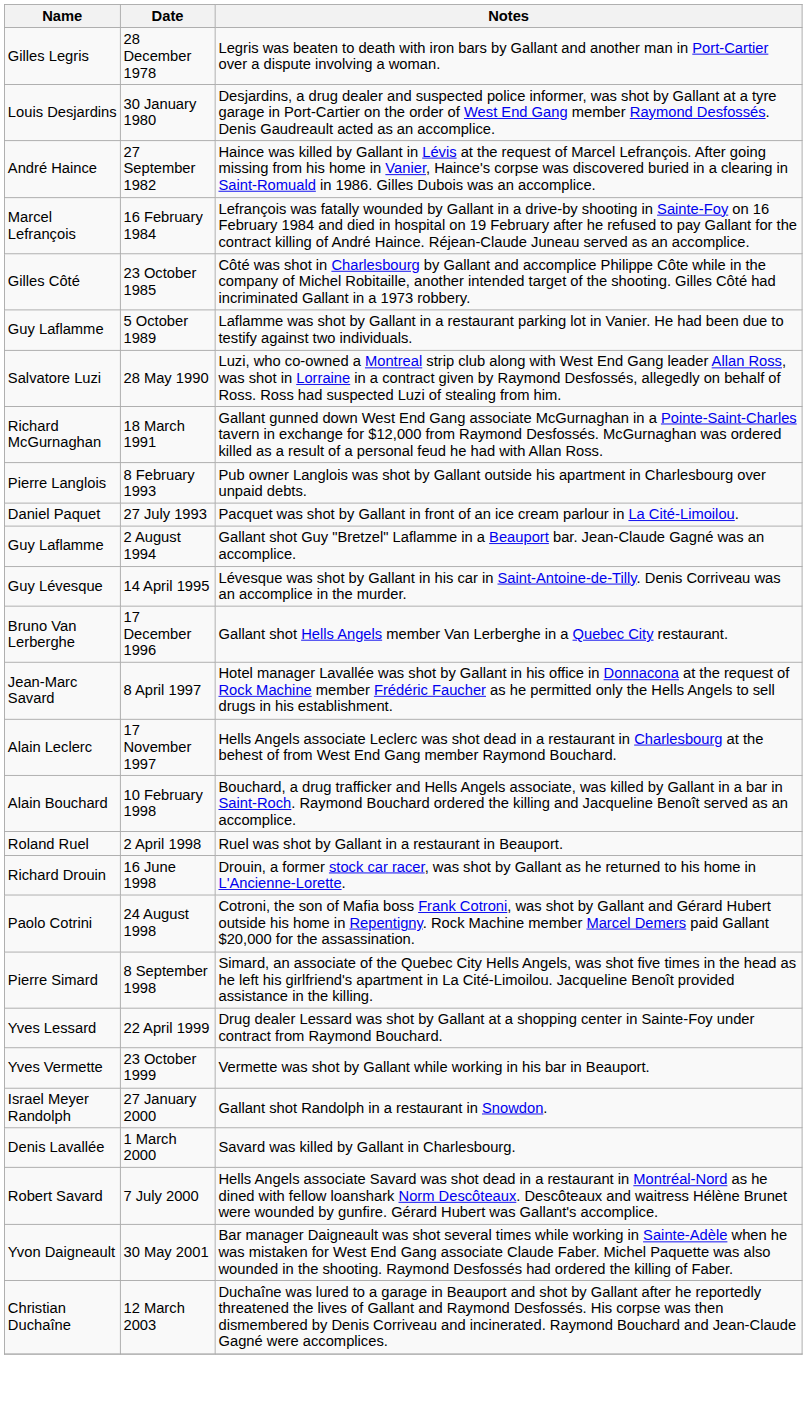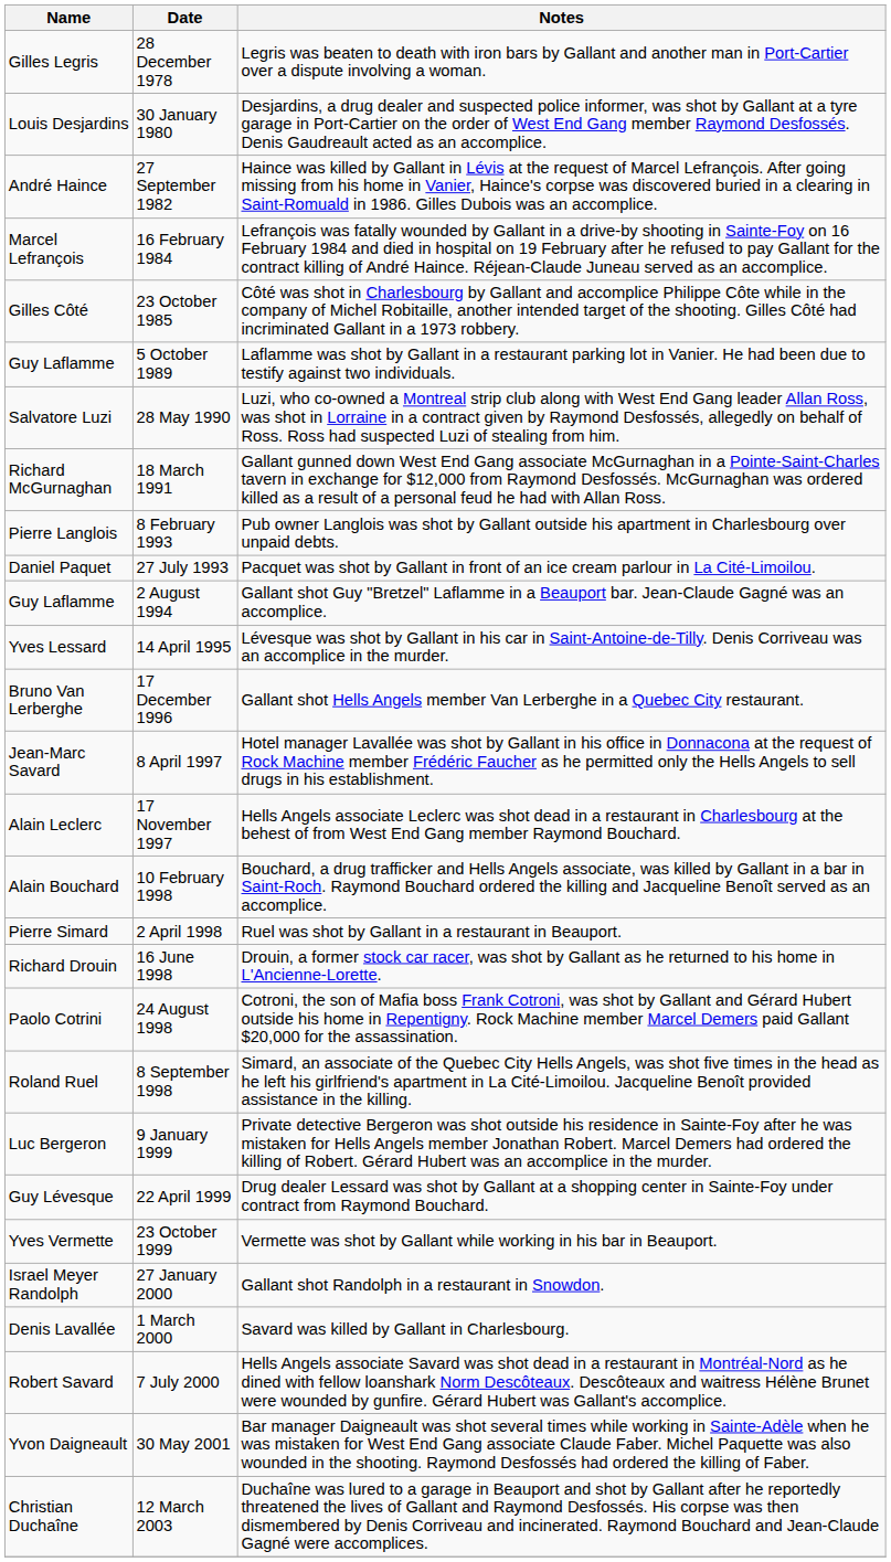 <table border="1" class="wikitable">
 <tr>
 <th>Name</th>
 <th>Date</th>
 <th>Notes</th>
 </tr>
 <tr>
 <td>Gilles Legris</td>
 <td>28 December 1978</td>
 <td>Legris was beaten to death with iron bars by Gallant and another man in <a href='#'>Port-Cartier</a> over a dispute involving a woman.</td>
 </tr>
 <tr>
 <td>Louis Desjardins</td>
 <td>30 January 1980</td>
 <td>Desjardins, a drug dealer and suspected police informer, was shot by Gallant at a tyre garage in Port-Cartier on the order of <a href='#'>West End Gang</a> member <a href='#'>Raymond Desfossés</a>. Denis Gaudreault acted as an accomplice.</td>
 </tr>
 <tr>
 <td>André Haince</td>
 <td>27 September 1982</td>
 <td>Haince was killed by Gallant in <a href='#'>Lévis</a> at the request of Marcel Lefrançois. After going missing from his home in <a href='#'>Vanier</a>, Haince's corpse was discovered buried in a clearing in <a href='#'>Saint-Romuald</a> in 1986. Gilles Dubois was an accomplice.</td>
 </tr>
 <tr>
 <td>Marcel Lefrançois</td>
 <td>16 February 1984</td>
 <td>Lefrançois was fatally wounded by Gallant in a drive-by shooting in <a href='#'>Sainte-Foy</a> on 16 February 1984 and died in hospital on 19 February after he refused to pay Gallant for the contract killing of André Haince. Réjean-Claude Juneau served as an accomplice.</td>
 </tr>
 <tr>
 <td>Gilles Côté</td>
 <td>23 October 1985</td>
 <td>Côté was shot in <a href='#'>Charlesbourg</a> by Gallant and accomplice Philippe Côte while in the company of Michel Robitaille, another intended target of the shooting. Gilles Côté had incriminated Gallant in a 1973 robbery.</td>
 </tr>
 <tr>
 <td>Guy Laflamme</td>
 <td>5 October 1989</td>
 <td>Laflamme was shot by Gallant in a restaurant parking lot in Vanier. He had been due to testify against two individuals.</td>
 </tr>
 <tr>
 <td>Salvatore Luzi</td>
 <td>28 May 1990</td>
 <td>Luzi, who co-owned a <a href='#'>Montreal</a> strip club along with West End Gang leader <a href='#'>Allan Ross</a>, was shot in <a href='#'>Lorraine</a> in a contract given by Raymond Desfossés, allegedly on behalf of Ross. Ross had suspected Luzi of stealing from him.</td>
 </tr>
 <tr>
 <td>Richard McGurnaghan</td>
 <td>18 March 1991</td>
 <td>Gallant gunned down West End Gang associate McGurnaghan in a <a href='#'>Pointe-Saint-Charles</a> tavern in exchange for $12,000 from Raymond  Desfossés. McGurnaghan was ordered killed as a result of a personal feud he had with Allan Ross.</td>
 </tr>
 <tr>
 <td>Pierre Langlois</td>
 <td>8 February 1993</td>
 <td>Pub owner Langlois was shot by Gallant outside his apartment in Charlesbourg over unpaid debts.</td>
 </tr>
 <tr>
 <td>Daniel Paquet</td>
 <td>27 July 1993</td>
 <td>Pacquet was shot by Gallant in front of an ice cream parlour in <a href='#'>La Cité-Limoilou</a>.</td>
 </tr>
 <tr>
 <td>Guy Laflamme</td>
 <td>2 August 1994</td>
 <td>Gallant shot Guy "Bretzel" Laflamme in a <a href='#'>Beauport</a> bar. Jean-Claude Gagné was an accomplice.</td>
 </tr>
 <tr>
-<td>Guy Lévesque</td>
+<td>Yves Lessard</td>
 <td>14 April 1995</td>
 <td>Lévesque was shot by Gallant in his car in <a href='#'>Saint-Antoine-de-Tilly</a>. Denis Corriveau was an accomplice in the murder.</td>
 </tr>
 <tr>
 <td>Bruno Van Lerberghe</td>
 <td>17 December 1996</td>
 <td>Gallant shot <a href='#'>Hells Angels</a> member Van Lerberghe in a <a href='#'>Quebec City</a> restaurant.</td>
 </tr>
 <tr>
 <td>Jean-Marc Savard</td>
 <td>8 April 1997</td>
 <td>Hotel manager Lavallée was shot by Gallant in his office in <a href='#'>Donnacona</a> at the request of <a href='#'>Rock Machine</a> member <a href='#'>Frédéric Faucher</a> as he permitted only the Hells Angels to sell drugs in his establishment.</td>
 </tr>
 <tr>
 <td>Alain Leclerc</td>
 <td>17 November 1997</td>
 <td>Hells Angels associate Leclerc was shot dead in a restaurant in <a href='#'>Charlesbourg</a> at the behest of from West End Gang member Raymond Bouchard.</td>
 </tr>
 <tr>
 <td>Alain Bouchard</td>
 <td>10 February 1998</td>
 <td>Bouchard, a drug trafficker and Hells Angels associate, was killed by Gallant in a bar in <a href='#'>Saint-Roch</a>. Raymond Bouchard ordered the killing and Jacqueline Benoît served as an accomplice.</td>
 </tr>
 <tr>
-<td>Roland Ruel</td>
+<td>Pierre Simard</td>
 <td>2 April 1998</td>
 <td>Ruel was shot by Gallant in a restaurant in Beauport.</td>
 </tr>
 <tr>
 <td>Richard Drouin</td>
 <td>16 June 1998</td>
 <td>Drouin, a former <a href='#'>stock car racer</a>, was shot by Gallant as he returned to his home in <a href='#'>L'Ancienne-Lorette</a>.</td>
 </tr>
 <tr>
 <td>Paolo Cotrini</td>
 <td>24 August 1998</td>
 <td>Cotroni, the son of Mafia boss <a href='#'>Frank Cotroni</a>, was shot by Gallant and Gérard Hubert outside his home in <a href='#'>Repentigny</a>. Rock Machine member <a href='#'>Marcel Demers</a> paid Gallant $20,000 for the assassination.</td>
 </tr>
 <tr>
-<td>Pierre Simard</td>
+<td>Roland Ruel</td>
 <td>8 September 1998</td>
 <td>Simard, an associate of the Quebec City Hells Angels, was shot five times in the head as he left his girlfriend's apartment in La Cité-Limoilou. Jacqueline Benoît provided assistance in the killing.</td>
 </tr>
 <tr>
-<td>Yves Lessard</td>
+<td>Luc Bergeron</td>
+<td>9 January 1999</td>
+<td>Private detective Bergeron was shot outside his residence in Sainte-Foy after he was mistaken for Hells Angels member Jonathan Robert. Marcel Demers had ordered the killing of Robert. Gérard Hubert was an accomplice in the murder.</td>
+</tr>
+<tr>
+<td>Guy Lévesque</td>
 <td>22 April 1999</td>
 <td>Drug dealer Lessard was shot by Gallant at a shopping center in Sainte-Foy under contract from Raymond Bouchard.</td>
 </tr>
 <tr>
 <td>Yves Vermette</td>
 <td>23 October 1999</td>
 <td>Vermette was shot by Gallant while working in his bar in Beauport.</td>
 </tr>
 <tr>
 <td>Israel Meyer Randolph</td>
 <td>27 January 2000</td>
 <td>Gallant shot Randolph in a restaurant in <a href='#'>Snowdon</a>.</td>
 </tr>
 <tr>
 <td>Denis Lavallée</td>
 <td>1 March 2000</td>
 <td>Savard was killed by Gallant in Charlesbourg.</td>
 </tr>
 <tr>
 <td>Robert Savard</td>
 <td>7 July 2000</td>
 <td>Hells Angels associate Savard was shot dead in a restaurant in <a href='#'>Montréal-Nord</a> as he dined with fellow loanshark <a href='#'>Norm Descôteaux</a>. Descôteaux and waitress Hélène Brunet were wounded by gunfire. Gérard Hubert was Gallant's accomplice.</td>
 </tr>
 <tr>
 <td>Yvon Daigneault</td>
 <td>30 May 2001</td>
 <td>Bar manager Daigneault was shot several times while working in <a href='#'>Sainte-Adèle</a> when he was mistaken for West End Gang associate Claude Faber. Michel Paquette was also wounded in the shooting. Raymond Desfossés had ordered the killing of Faber.</td>
 </tr>
 <tr>
 <td>Christian Duchaîne</td>
 <td>12 March 2003</td>
 <td>Duchaîne was lured to a garage in Beauport and shot by Gallant after he reportedly threatened the lives of Gallant and Raymond Desfossés. His corpse was then dismembered by Denis Corriveau and incinerated. Raymond Bouchard and Jean-Claude Gagné were accomplices.</td>
 </tr>
 <tr>
 </tr>
 </table>
